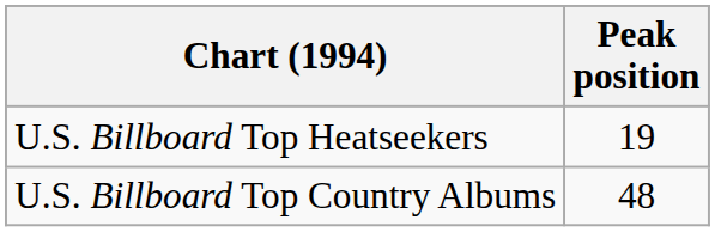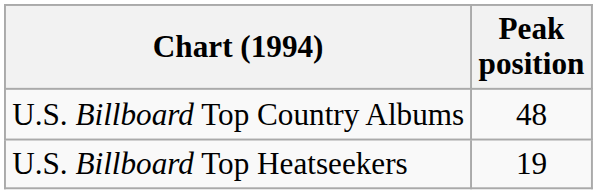 <table class="wikitable">
 <tr>
 <th>Chart (1994)</th>
 <th>Peak<br>position</th>
 </tr>
 <tr>
+<td>U.S. <em>Billboard</em> Top Country Albums</td>
+<td align="center">48</td>
+</tr>
+<tr>
 <td>U.S. <em>Billboard</em> Top Heatseekers</td>
 <td align="center">19</td>
 </tr>
-<tr>
-<td>U.S. <em>Billboard</em> Top Country Albums</td>
-<td align="center">48</td>
-</tr>
 </table>
